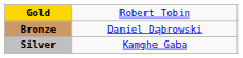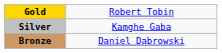 <table class="wikitable" style="text-align:center; " width="35%">
 <tr>
 <td bgcolor="gold"><strong>Gold</strong></td>
 <td><a href='#'>Robert Tobin</a><br>  <small><em></em></small></td>
 </tr>
 <tr>
+<td bgcolor="silver"><strong>Silver</strong></td>
+<td><a href='#'>Kamghe Gaba</a><br>  <small><em></em></small></td>
+</tr>
+<tr>
 <td bgcolor="CC9966"><strong>Bronze</strong></td>
 <td><a href='#'>Daniel Dąbrowski</a><br>  <small><em></em></small></td>
 </tr>
-<tr>
-<td bgcolor="silver"><strong>Silver</strong></td>
-<td><a href='#'>Kamghe Gaba</a><br>  <small><em></em></small></td>
-</tr>
 </table>
